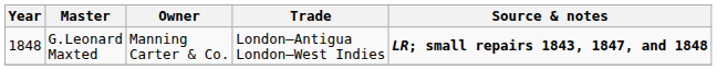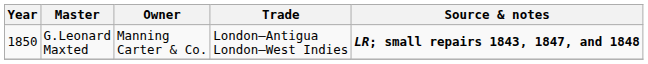 <table class=" wikitable">
 <tr>
 <th>Year</th>
 <th>Master</th>
 <th>Owner</th>
 <th>Trade</th>
 <th>Source & notes</th>
 </tr>
 <tr>
-<td>1848</td>
+<td>1850</td>
 <td>G.Leonard<br>Maxted</td>
 <td>Manning<br>Carter & Co.</td>
 <td>London–Antigua<br>London–West Indies</td>
 <td><strong><em>LR</em>; small repairs 1843, 1847, and 1848</strong></td>
 </tr>
 <tr>
 </tr>
 </table>
